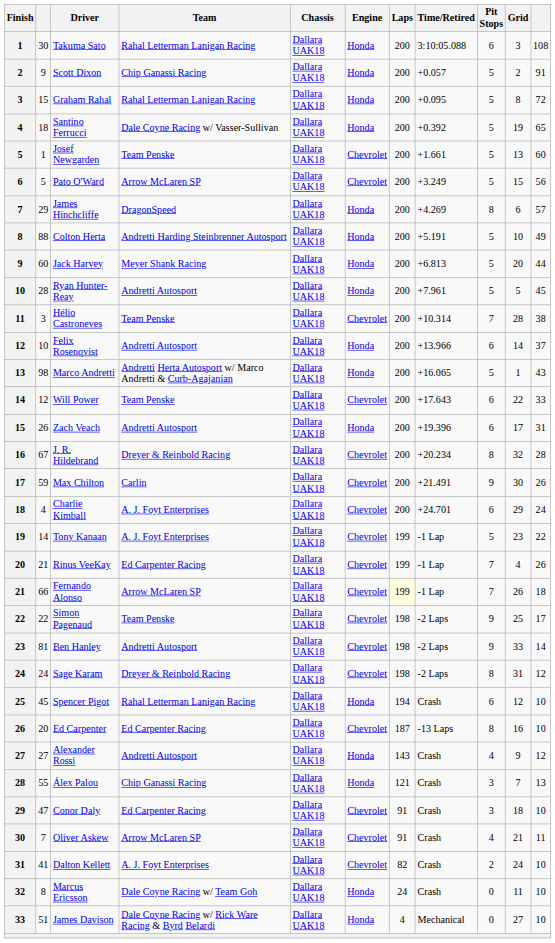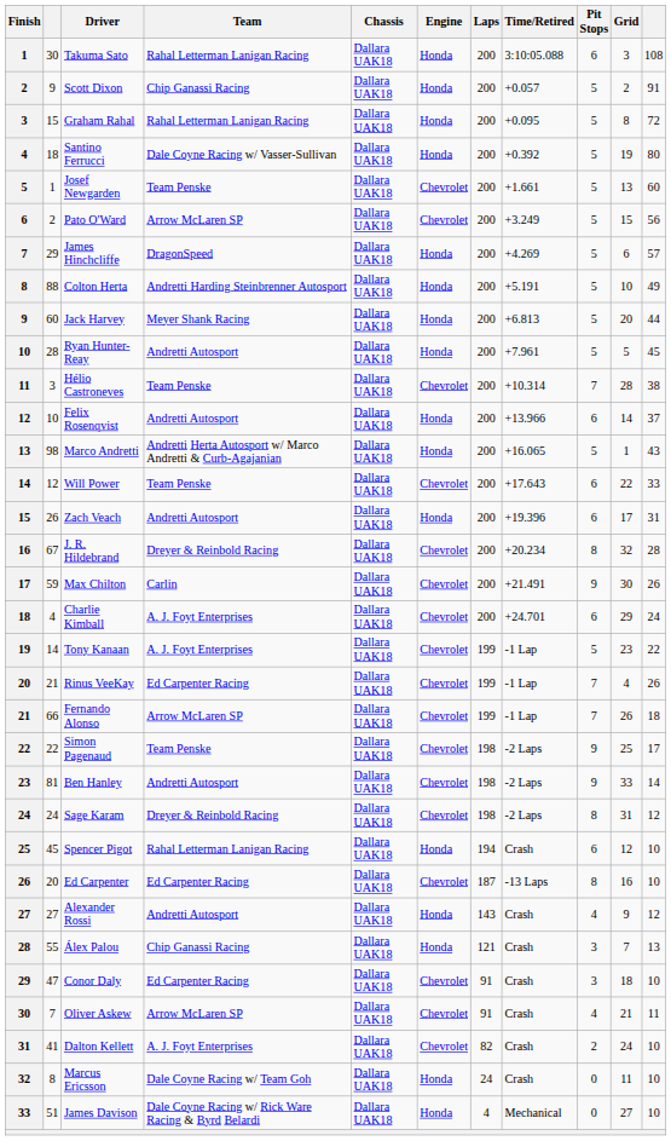 <table class="wikitable">
 <tr>
 <th>Finish</th>
 <th></th>
 <th>Driver</th>
 <th>Team</th>
 <th>Chassis</th>
 <th>Engine</th>
 <th>Laps</th>
 <th>Time/Retired</th>
 <th>Pit<br>Stops</th>
 <th>Grid</th>
 <th></th>
 </tr>
 <tr>
 <th>1</th>
 <td align=center>30</td>
 <td> <a href='#'>Takuma Sato</a> <strong></strong></td>
 <td><a href='#'>Rahal Letterman Lanigan Racing</a></td>
 <td><a href='#'>Dallara UAK18</a></td>
 <td><a href='#'>Honda</a></td>
 <td align=center>200</td>
 <td>3:10:05.088</td>
 <td align=center>6</td>
 <td align=center>3</td>
 <td align=center>108</td>
 </tr>
 <tr>
 <th>2</th>
 <td align=center>9</td>
 <td> <a href='#'>Scott Dixon</a> <strong></strong></td>
 <td><a href='#'>Chip Ganassi Racing</a></td>
 <td><a href='#'>Dallara UAK18</a></td>
 <td><a href='#'>Honda</a></td>
 <td align=center>200</td>
 <td>+0.057</td>
 <td align=center>5</td>
 <td align=center>2</td>
 <td align=center>91</td>
 </tr>
 <tr>
 <th>3</th>
 <td align=center>15</td>
 <td> <a href='#'>Graham Rahal</a></td>
 <td><a href='#'>Rahal Letterman Lanigan Racing</a></td>
 <td><a href='#'>Dallara UAK18</a></td>
 <td><a href='#'>Honda</a></td>
 <td align=center>200</td>
 <td>+0.095</td>
 <td align=center>5</td>
 <td align=center>8</td>
 <td align=center>72</td>
 </tr>
 <tr>
 <th>4</th>
 <td align=center>18</td>
 <td> <a href='#'>Santino Ferrucci</a></td>
 <td><a href='#'>Dale Coyne Racing</a> w/ Vasser-Sullivan</td>
 <td><a href='#'>Dallara UAK18</a></td>
 <td><a href='#'>Honda</a></td>
 <td align=center>200</td>
 <td>+0.392</td>
 <td align=center>5</td>
 <td align=center>19</td>
-<td align=center>65</td>
+<td align=center>80</td>
 </tr>
 <tr>
 <th>5</th>
 <td align=center>1</td>
 <td> <a href='#'>Josef Newgarden</a></td>
 <td><a href='#'>Team Penske</a></td>
 <td><a href='#'>Dallara UAK18</a></td>
 <td><a href='#'>Chevrolet</a></td>
 <td align=center>200</td>
 <td>+1.661</td>
 <td align=center>5</td>
 <td align=center>13</td>
 <td align=center>60</td>
 </tr>
 <tr>
 <th>6</th>
-<td align=center>5</td>
+<td align=center>2</td>
 <td> <a href='#'>Pato O'Ward</a> <strong></strong></td>
 <td><a href='#'>Arrow McLaren SP</a></td>
 <td><a href='#'>Dallara UAK18</a></td>
 <td><a href='#'>Chevrolet</a></td>
 <td align=center>200</td>
 <td>+3.249</td>
 <td align=center>5</td>
 <td align=center>15</td>
 <td align=center>56</td>
 </tr>
 <tr>
 <th>7</th>
 <td align=center>29</td>
 <td> <a href='#'>James Hinchcliffe</a></td>
 <td><a href='#'>DragonSpeed</a></td>
 <td><a href='#'>Dallara UAK18</a></td>
 <td><a href='#'>Honda</a></td>
 <td align=center>200</td>
 <td>+4.269</td>
-<td align=center>8</td>
+<td align=center>5</td>
 <td align=center>6</td>
 <td align=center>57</td>
 </tr>
 <tr>
 <th>8</th>
 <td align=center>88</td>
 <td> <a href='#'>Colton Herta</a></td>
 <td><a href='#'>Andretti Harding Steinbrenner Autosport</a></td>
 <td><a href='#'>Dallara UAK18</a></td>
 <td><a href='#'>Honda</a></td>
 <td align=center>200</td>
 <td>+5.191</td>
 <td align=center>5</td>
 <td align=center>10</td>
 <td align=center>49</td>
 </tr>
 <tr>
 <th>9</th>
 <td align=center>60</td>
 <td> <a href='#'>Jack Harvey</a></td>
 <td><a href='#'>Meyer Shank Racing</a></td>
 <td><a href='#'>Dallara UAK18</a></td>
 <td><a href='#'>Honda</a></td>
 <td align=center>200</td>
 <td>+6.813</td>
 <td align=center>5</td>
 <td align=center>20</td>
 <td align=center>44</td>
 </tr>
 <tr>
 <th>10</th>
 <td align=center>28</td>
 <td> <a href='#'>Ryan Hunter-Reay</a> <strong></strong></td>
 <td><a href='#'>Andretti Autosport</a></td>
 <td><a href='#'>Dallara UAK18</a></td>
 <td><a href='#'>Honda</a></td>
 <td align=center>200</td>
 <td>+7.961</td>
 <td align=center>5</td>
 <td align=center>5</td>
 <td align=center>45</td>
 </tr>
 <tr>
 <th>11</th>
 <td align=center>3</td>
 <td> <a href='#'>Hélio Castroneves</a> <strong></strong></td>
 <td><a href='#'>Team Penske</a></td>
 <td><a href='#'>Dallara UAK18</a></td>
 <td><a href='#'>Chevrolet</a></td>
 <td align=center>200</td>
 <td>+10.314</td>
 <td align=center>7</td>
 <td align=center>28</td>
 <td align=center>38</td>
 </tr>
 <tr>
 <th>12</th>
 <td align=center>10</td>
 <td> <a href='#'>Felix Rosenqvist</a></td>
 <td><a href='#'>Andretti Autosport</a></td>
 <td><a href='#'>Dallara UAK18</a></td>
 <td><a href='#'>Honda</a></td>
 <td align=center>200</td>
 <td>+13.966</td>
 <td align=center>6</td>
 <td align=center>14</td>
 <td align=center>37</td>
 </tr>
 <tr>
 <th>13</th>
 <td align=center>98</td>
 <td> <a href='#'>Marco Andretti</a></td>
 <td><a href='#'>Andretti</a> <a href='#'>Herta Autosport</a> w/ Marco Andretti & <a href='#'>Curb-Agajanian</a></td>
 <td><a href='#'>Dallara UAK18</a></td>
 <td><a href='#'>Honda</a></td>
 <td align=center>200</td>
 <td>+16.065</td>
 <td align=center>5</td>
 <td align=center>1</td>
 <td align=center>43</td>
 </tr>
 <tr>
 <th>14</th>
 <td align=center>12</td>
 <td> <a href='#'>Will Power</a> <strong></strong></td>
 <td><a href='#'>Team Penske</a></td>
 <td><a href='#'>Dallara UAK18</a></td>
 <td><a href='#'>Chevrolet</a></td>
 <td align=center>200</td>
 <td>+17.643</td>
 <td align=center>6</td>
 <td align=center>22</td>
 <td align=center>33</td>
 </tr>
 <tr>
 <th>15</th>
 <td align=center>26</td>
 <td> <a href='#'>Zach Veach</a></td>
 <td><a href='#'>Andretti Autosport</a></td>
 <td><a href='#'>Dallara UAK18</a></td>
 <td><a href='#'>Honda</a></td>
 <td align=center>200</td>
 <td>+19.396</td>
 <td align=center>6</td>
 <td align=center>17</td>
 <td align=center>31</td>
 </tr>
 <tr>
 <th>16</th>
 <td align=center>67</td>
 <td> <a href='#'>J. R. Hildebrand</a></td>
 <td><a href='#'>Dreyer & Reinbold Racing</a></td>
 <td><a href='#'>Dallara UAK18</a></td>
 <td><a href='#'>Chevrolet</a></td>
 <td align=center>200</td>
 <td>+20.234</td>
 <td align=center>8</td>
 <td align=center>32</td>
 <td align=center>28</td>
 </tr>
 <tr>
 <th>17</th>
 <td align=center>59</td>
 <td> <a href='#'>Max Chilton</a></td>
 <td><a href='#'>Carlin</a></td>
 <td><a href='#'>Dallara UAK18</a></td>
 <td><a href='#'>Chevrolet</a></td>
 <td align=center>200</td>
 <td>+21.491</td>
 <td align=center>9</td>
 <td align=center>30</td>
 <td align=center>26</td>
 </tr>
 <tr>
 <th>18</th>
 <td align=center>4</td>
 <td> <a href='#'>Charlie Kimball</a></td>
 <td><a href='#'>A. J. Foyt Enterprises</a></td>
 <td><a href='#'>Dallara UAK18</a></td>
 <td><a href='#'>Chevrolet</a></td>
 <td align=center>200</td>
 <td>+24.701</td>
 <td align=center>6</td>
 <td align=center>29</td>
 <td align=center>24</td>
 </tr>
 <tr>
 <th>19</th>
 <td align=center>14</td>
 <td> <a href='#'>Tony Kanaan</a> <strong></strong></td>
 <td><a href='#'>A. J. Foyt Enterprises</a></td>
 <td><a href='#'>Dallara UAK18</a></td>
 <td><a href='#'>Chevrolet</a></td>
 <td align=center>199</td>
 <td>-1 Lap</td>
 <td align=center>5</td>
 <td align=center>23</td>
 <td align=center>22</td>
 </tr>
 <tr>
 <th>20</th>
 <td align=center>21</td>
 <td> <a href='#'>Rinus VeeKay</a> <strong></strong></td>
 <td><a href='#'>Ed Carpenter Racing</a></td>
 <td><a href='#'>Dallara UAK18</a></td>
 <td><a href='#'>Chevrolet</a></td>
 <td align=center>199</td>
 <td>-1 Lap</td>
 <td align=center>7</td>
 <td align=center>4</td>
 <td align=center>26</td>
 </tr>
 <tr>
 <th>21</th>
 <td align=center>66</td>
 <td> <a href='#'>Fernando Alonso</a></td>
 <td><a href='#'>Arrow McLaren SP</a></td>
 <td><a href='#'>Dallara UAK18</a></td>
 <td><a href='#'>Chevrolet</a></td>
-<td align=center style="background: lightyellow;">199</td>
+<td align=center>199</td>
 <td>-1 Lap</td>
 <td align=center>7</td>
 <td align=center>26</td>
 <td align=center>18</td>
 </tr>
 <tr>
 <th>22</th>
 <td align=center>22</td>
 <td> <a href='#'>Simon Pagenaud</a> <strong></strong></td>
 <td><a href='#'>Team Penske</a></td>
 <td><a href='#'>Dallara UAK18</a></td>
 <td><a href='#'>Chevrolet</a></td>
 <td align=center>198</td>
 <td>-2 Laps</td>
 <td align=center>9</td>
 <td align=center>25</td>
 <td align=center>17</td>
 </tr>
 <tr>
 <th>23</th>
 <td align=center>81</td>
 <td> <a href='#'>Ben Hanley</a></td>
 <td><a href='#'>Andretti Autosport</a></td>
 <td><a href='#'>Dallara UAK18</a></td>
 <td><a href='#'>Chevrolet</a></td>
 <td align=center>198</td>
 <td>-2 Laps</td>
 <td align=center>9</td>
 <td align=center>33</td>
 <td align=center>14</td>
 </tr>
 <tr>
 <th>24</th>
 <td align=center>24</td>
 <td> <a href='#'>Sage Karam</a></td>
 <td><a href='#'>Dreyer & Reinbold Racing</a></td>
 <td><a href='#'>Dallara UAK18</a></td>
 <td><a href='#'>Chevrolet</a></td>
 <td align=center>198</td>
 <td>-2 Laps</td>
 <td align=center>8</td>
 <td align=center>31</td>
 <td align=center>12</td>
 </tr>
 <tr>
 <th>25</th>
 <td align=center>45</td>
 <td> <a href='#'>Spencer Pigot</a></td>
 <td><a href='#'>Rahal Letterman Lanigan Racing</a></td>
 <td><a href='#'>Dallara UAK18</a></td>
 <td><a href='#'>Honda</a></td>
 <td align=center>194</td>
 <td>Crash</td>
 <td align=center>6</td>
 <td align=center>12</td>
 <td align=center>10</td>
 </tr>
 <tr>
 <th>26</th>
 <td align=center>20</td>
 <td> <a href='#'>Ed Carpenter</a></td>
 <td><a href='#'>Ed Carpenter Racing</a></td>
 <td><a href='#'>Dallara UAK18</a></td>
 <td><a href='#'>Chevrolet</a></td>
 <td align=center>187</td>
 <td>-13 Laps</td>
 <td align=center>8</td>
 <td align=center>16</td>
 <td align=center>10</td>
 </tr>
 <tr>
 <th>27</th>
 <td align=center>27</td>
 <td> <a href='#'>Alexander Rossi</a> <strong></strong></td>
 <td><a href='#'>Andretti Autosport</a></td>
 <td><a href='#'>Dallara UAK18</a></td>
 <td><a href='#'>Honda</a></td>
 <td align=center>143</td>
 <td>Crash</td>
 <td align=center>4</td>
 <td align=center>9</td>
 <td align=center>12</td>
 </tr>
 <tr>
 <th>28</th>
 <td align=center>55</td>
 <td> <a href='#'>Álex Palou</a> <strong></strong></td>
 <td><a href='#'>Chip Ganassi Racing</a></td>
 <td><a href='#'>Dallara UAK18</a></td>
 <td><a href='#'>Honda</a></td>
 <td align=center>121</td>
 <td>Crash</td>
 <td align=center>3</td>
 <td align=center>7</td>
 <td align=center>13</td>
 </tr>
 <tr>
 <th>29</th>
 <td align=center>47</td>
 <td> <a href='#'>Conor Daly</a></td>
 <td><a href='#'>Ed Carpenter Racing</a></td>
 <td><a href='#'>Dallara UAK18</a></td>
 <td><a href='#'>Chevrolet</a></td>
 <td align=center>91</td>
 <td>Crash</td>
 <td align=center>3</td>
 <td align=center>18</td>
 <td align=center>10</td>
 </tr>
 <tr>
 <th>30</th>
 <td align=center>7</td>
 <td> <a href='#'>Oliver Askew</a> <strong></strong></td>
 <td><a href='#'>Arrow McLaren SP</a></td>
 <td><a href='#'>Dallara UAK18</a></td>
 <td><a href='#'>Chevrolet</a></td>
 <td align=center>91</td>
 <td>Crash</td>
 <td align=center>4</td>
 <td align=center>21</td>
 <td align=center>11</td>
 </tr>
 <tr>
 <th>31</th>
 <td align=center>41</td>
 <td> <a href='#'>Dalton Kellett</a> <strong></strong></td>
 <td><a href='#'>A. J. Foyt Enterprises</a></td>
 <td><a href='#'>Dallara UAK18</a></td>
 <td><a href='#'>Chevrolet</a></td>
 <td align=center>82</td>
 <td>Crash</td>
 <td align=center>2</td>
 <td align=center>24</td>
 <td align=center>10</td>
 </tr>
 <tr>
 <th>32</th>
 <td align=center>8</td>
 <td> <a href='#'>Marcus Ericsson</a></td>
 <td><a href='#'>Dale Coyne Racing</a> w/ <a href='#'>Team Goh</a></td>
 <td><a href='#'>Dallara UAK18</a></td>
 <td><a href='#'>Honda</a></td>
 <td align=center>24</td>
 <td>Crash</td>
 <td align=center>0</td>
 <td align=center>11</td>
 <td align=center>10</td>
 </tr>
 <tr>
 <th>33</th>
 <td align=center>51</td>
 <td> <a href='#'>James Davison</a></td>
 <td><a href='#'>Dale Coyne Racing</a> w/ <a href='#'>Rick Ware Racing</a> & <a href='#'>Byrd</a> <a href='#'>Belardi</a></td>
 <td><a href='#'>Dallara UAK18</a></td>
 <td><a href='#'>Honda</a></td>
 <td align=center>4</td>
 <td>Mechanical</td>
 <td align=center>0</td>
 <td align=center>27</td>
 <td align=center>10</td>
 </tr>
 <tr>
 <th colspan=11></th>
 </tr>
 </table>
